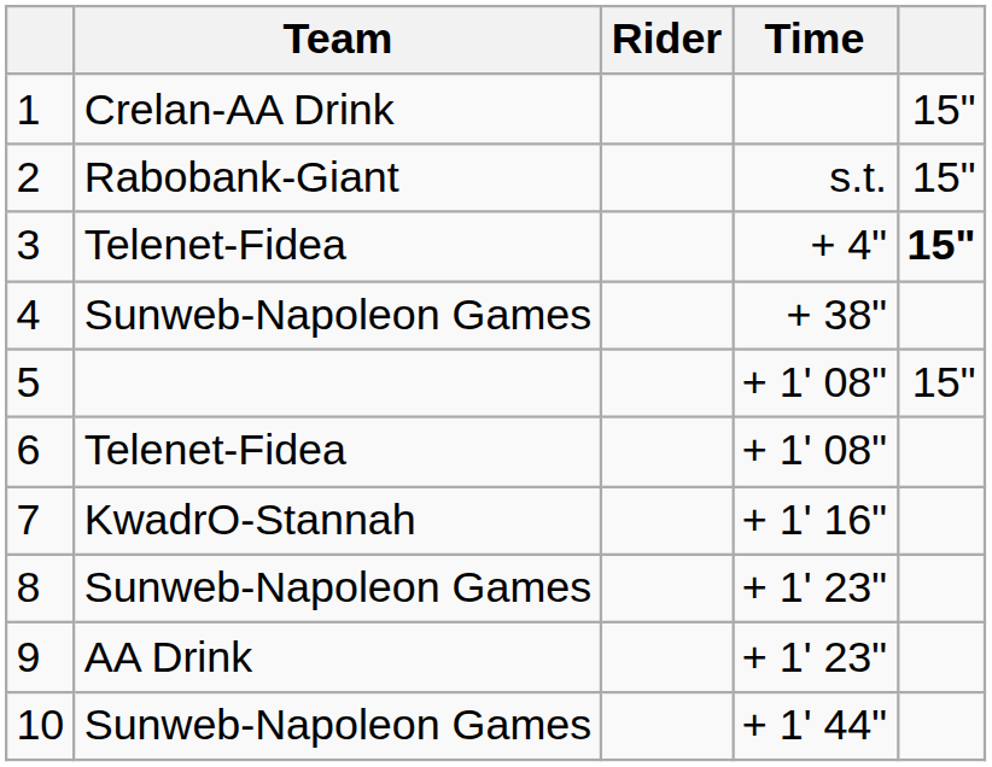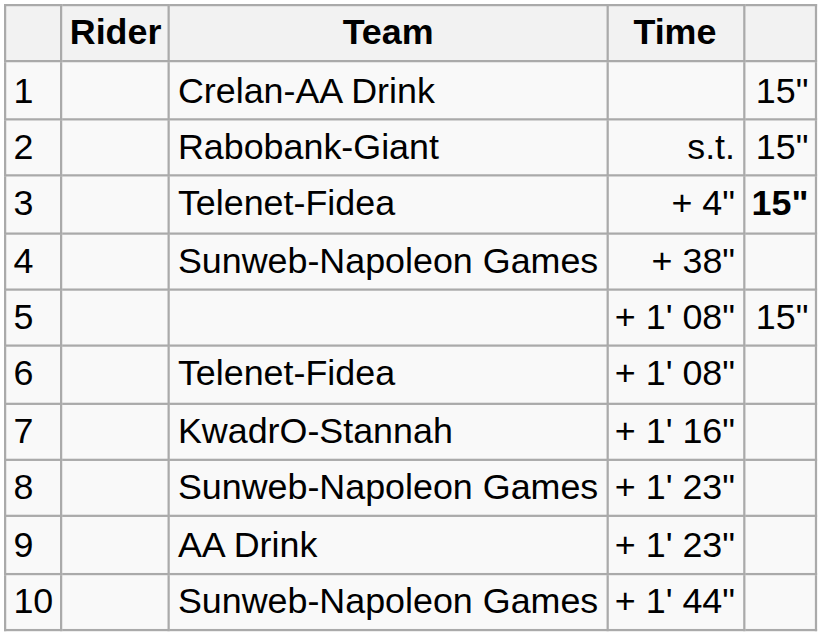 <table class="wikitable">
 <tr>
 <th></th>
+<th>Rider</th>
 <th>Team</th>
-<th>Rider</th>
 <th>Time</th>
 <th></th>
 </tr>
 <tr>
 <td>1</td>
+<td></td>
 <td>Crelan-AA Drink</td>
-<td></td>
 <td align="right"></td>
 <td align="right">15"</td>
 </tr>
 <tr>
 <td>2</td>
+<td></td>
 <td>Rabobank-Giant</td>
-<td></td>
 <td align="right">s.t.</td>
 <td align="right">15"</td>
 </tr>
 <tr>
 <td>3</td>
+<td></td>
 <td>Telenet-Fidea</td>
-<td></td>
 <td align="right">+ 4"</td>
 <td align="right"><strong>15"</strong></td>
 </tr>
 <tr>
 <td>4</td>
+<td></td>
 <td>Sunweb-Napoleon Games</td>
-<td></td>
 <td align="right">+ 38"</td>
 <td></td>
 </tr>
 <tr>
 <td>5</td>
 <td></td>
 <td></td>
 <td align="right">+ 1' 08"</td>
 <td align="right">15"</td>
 </tr>
 <tr>
 <td>6</td>
+<td></td>
 <td>Telenet-Fidea</td>
-<td></td>
 <td align="right">+ 1' 08"</td>
 <td></td>
 </tr>
 <tr>
 <td>7</td>
+<td></td>
 <td>KwadrO-Stannah</td>
-<td></td>
 <td align="right">+ 1' 16"</td>
 <td></td>
 </tr>
 <tr>
 <td>8</td>
+<td></td>
 <td>Sunweb-Napoleon Games</td>
-<td></td>
 <td align="right">+ 1' 23"</td>
 <td></td>
 </tr>
 <tr>
 <td>9</td>
+<td></td>
 <td>AA Drink</td>
-<td></td>
 <td align="right">+ 1' 23"</td>
 <td></td>
 </tr>
 <tr>
 <td>10</td>
+<td></td>
 <td>Sunweb-Napoleon Games</td>
-<td></td>
 <td align="right">+ 1' 44"</td>
 <td></td>
 </tr>
 </table>
